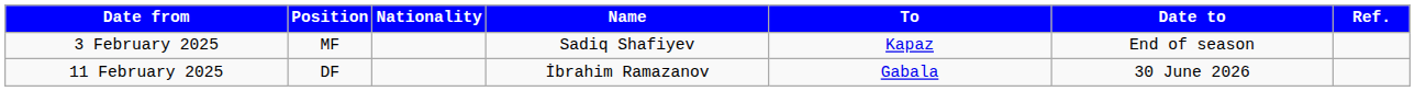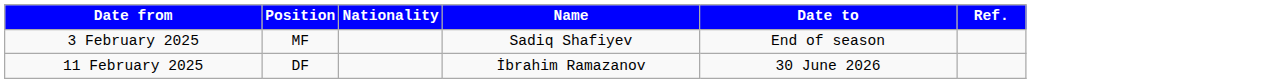 <table class="wikitable" style="text-align:center; font-size:90%; ">
 <tr>
 <th style="background:#0000ff; color:#FFFFFF; width:200px;">Date from</th>
 <th style="background:#0000ff; color:#FFFFFF; width:50px;">Position</th>
 <th style="background:#0000ff; color:#FFFFFF; width:50px;">Nationality</th>
 <th style="background:#0000ff; color:#FFFFFF; width:200px;">Name</th>
-<th style="background:#0000ff; color:#FFFFFF; width:200px;">To</th>
 <th style="background:#0000ff; color:#FFFFFF; width:200px;">Date to</th>
 <th style="background:#0000ff; color:#FFFFFF; width:50px;">Ref.</th>
 </tr>
 <tr>
 <td>3 February 2025</td>
 <td>MF</td>
 <td></td>
 <td>Sadiq Shafiyev</td>
-<td><a href='#'>Kapaz</a></td>
 <td>End of season</td>
 <td></td>
 </tr>
 <tr>
 <td>11 February 2025</td>
 <td>DF</td>
 <td></td>
 <td>İbrahim Ramazanov</td>
-<td><a href='#'>Gabala</a></td>
 <td>30 June 2026</td>
 <td></td>
 </tr>
 </table>
